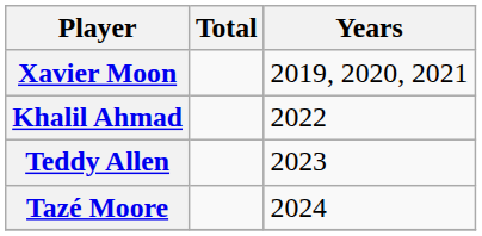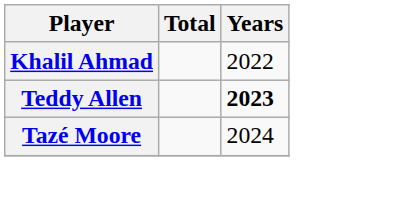 <table class="sortable wikitable plainrowheaders">
 <tr>
 <th scope="col">Player</th>
 <th scope="col">Total</th>
 <th scope="col" class="unsortable">Years</th>
-</tr>
-<tr>
-<th scope="row"><a href='#'>Xavier Moon</a></th>
-<td style="text-align:center;"></td>
-<td>2019, 2020, 2021</td>
 </tr>
 <tr>
 <th scope="row"><a href='#'>Khalil Ahmad</a></th>
 <td style="text-align:center;"></td>
 <td>2022</td>
 </tr>
 <tr>
 <th scope="row"><a href='#'>Teddy Allen</a></th>
 <td style="text-align:center;"></td>
-<td>2023</td>
+<td><strong>2023</strong></td>
 </tr>
 <tr>
 <th scope="row"><a href='#'>Tazé Moore</a></th>
 <td style="text-align:center;"></td>
 <td>2024</td>
 </tr>
 <tr>
 </tr>
 </table>
